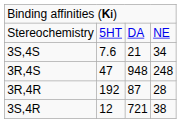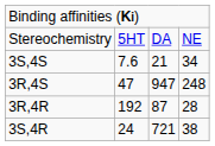 <table class="wikitable">
 <tr>
 <td colspan=7>Binding affinities (<strong>K<small>i</small></strong>)</td>
 </tr>
 <tr>
 <td>Stereochemistry</td>
 <td><a href='#'>5HT</a></td>
 <td><a href='#'>DA</a></td>
 <td><a href='#'>NE</a></td>
 </tr>
 <tr>
 <td>3S,4S</td>
 <td>7.6</td>
 <td>21</td>
 <td>34</td>
 </tr>
 <tr>
 <td>3R,4S</td>
 <td>47</td>
-<td>948</td>
+<td>947</td>
 <td>248</td>
 </tr>
 <tr>
 <td>3R,4R</td>
 <td>192</td>
 <td>87</td>
 <td>28</td>
 </tr>
 <tr>
 <td>3S,4R</td>
-<td>12</td>
+<td>24</td>
 <td>721</td>
 <td>38</td>
 </tr>
 </table>
